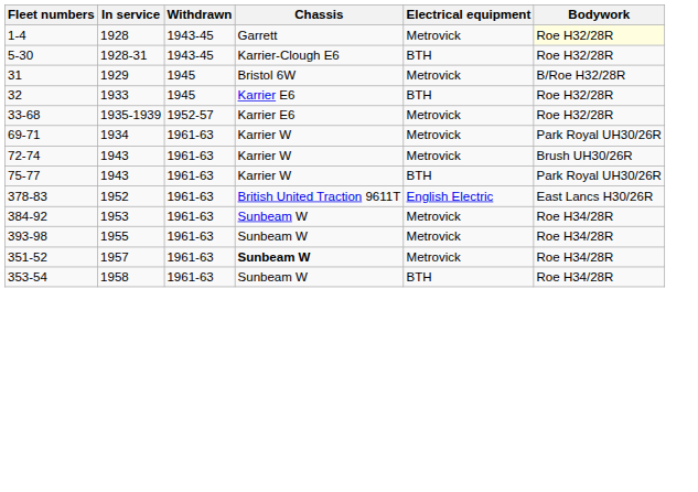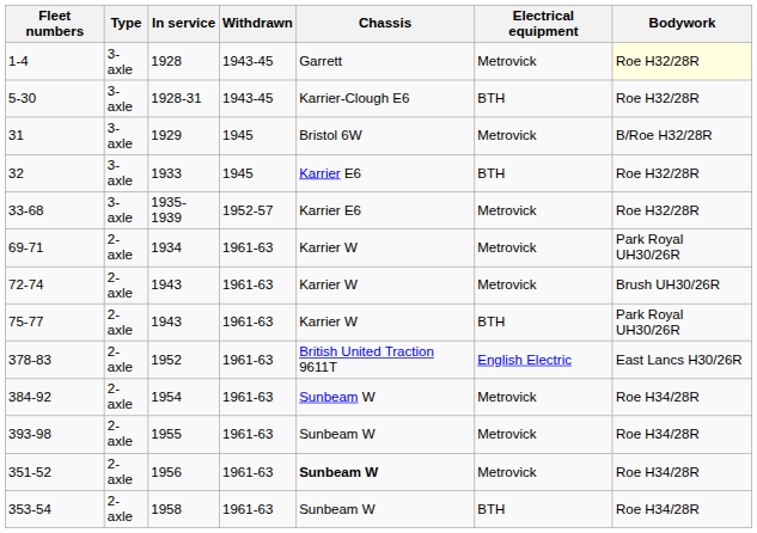 <table class="wikitable">
 <tr>
 <th>Fleet numbers</th>
+<th>Type</th>
 <th>In service</th>
 <th>Withdrawn</th>
 <th>Chassis</th>
 <th>Electrical equipment</th>
 <th>Bodywork</th>
 </tr>
 <tr>
 <td>1-4</td>
+<td>3-axle</td>
 <td>1928</td>
 <td>1943-45</td>
 <td>Garrett</td>
 <td>Metrovick</td>
 <td style="background: lightyellow;">Roe H32/28R</td>
 </tr>
 <tr>
 <td>5-30</td>
+<td>3-axle</td>
 <td>1928-31</td>
 <td>1943-45</td>
 <td>Karrier-Clough E6</td>
 <td>BTH</td>
 <td>Roe H32/28R</td>
 </tr>
 <tr>
 <td>31</td>
+<td>3-axle</td>
 <td>1929</td>
 <td>1945</td>
 <td>Bristol 6W</td>
 <td>Metrovick</td>
 <td>B/Roe H32/28R</td>
 </tr>
 <tr>
 <td>32</td>
+<td>3-axle</td>
 <td>1933</td>
 <td>1945</td>
 <td><a href='#'>Karrier</a> E6</td>
 <td>BTH</td>
 <td>Roe H32/28R</td>
 </tr>
 <tr>
 <td>33-68</td>
+<td>3-axle</td>
 <td>1935-1939</td>
 <td>1952-57</td>
 <td>Karrier E6</td>
 <td>Metrovick</td>
 <td>Roe H32/28R</td>
 </tr>
 <tr>
 <td>69-71</td>
+<td>2-axle</td>
 <td>1934</td>
 <td>1961-63</td>
 <td>Karrier W</td>
 <td>Metrovick</td>
 <td>Park Royal UH30/26R</td>
 </tr>
 <tr>
 <td>72-74</td>
+<td>2-axle</td>
 <td>1943</td>
 <td>1961-63</td>
 <td>Karrier W</td>
 <td>Metrovick</td>
 <td>Brush UH30/26R</td>
 </tr>
 <tr>
 <td>75-77</td>
+<td>2-axle</td>
 <td>1943</td>
 <td>1961-63</td>
 <td>Karrier W</td>
 <td>BTH</td>
 <td>Park Royal UH30/26R</td>
 </tr>
 <tr>
 <td>378-83</td>
+<td>2-axle</td>
 <td>1952</td>
 <td>1961-63</td>
 <td><a href='#'>British United Traction</a> 9611T</td>
 <td><a href='#'>English Electric</a></td>
 <td>East Lancs H30/26R</td>
 </tr>
 <tr>
 <td>384-92</td>
-<td>1953</td>
+<td>2-axle</td>
+<td>1954</td>
 <td>1961-63</td>
 <td><a href='#'>Sunbeam</a> W</td>
 <td>Metrovick</td>
 <td>Roe H34/28R</td>
 </tr>
 <tr>
 <td>393-98</td>
+<td>2-axle</td>
 <td>1955</td>
 <td>1961-63</td>
 <td>Sunbeam W</td>
 <td>Metrovick</td>
 <td>Roe H34/28R</td>
 </tr>
 <tr>
 <td>351-52</td>
-<td>1957</td>
+<td>2-axle</td>
+<td>1956</td>
 <td>1961-63</td>
 <td><strong>Sunbeam W</strong></td>
 <td>Metrovick</td>
 <td>Roe H34/28R</td>
 </tr>
 <tr>
 <td>353-54</td>
+<td>2-axle</td>
 <td>1958</td>
 <td>1961-63</td>
 <td>Sunbeam W</td>
 <td>BTH</td>
 <td>Roe H34/28R</td>
 </tr>
 </table>
